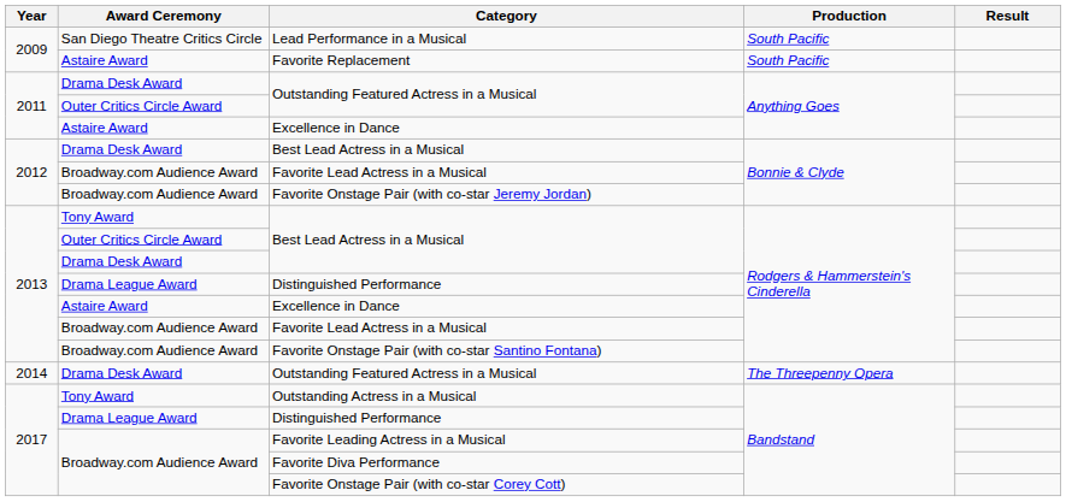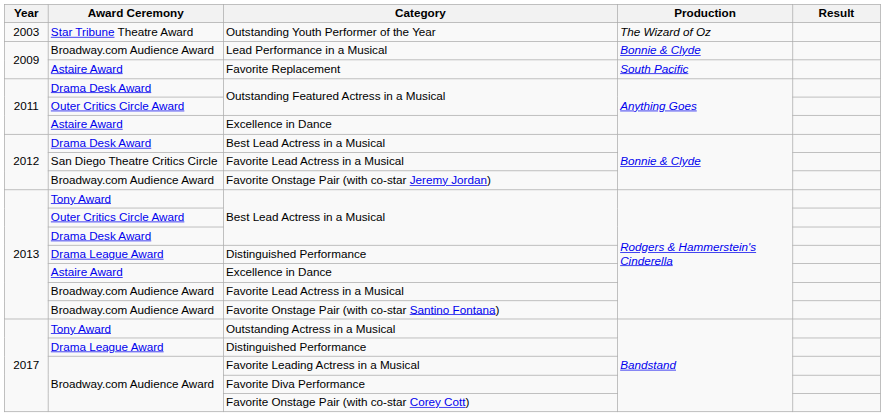 <table class="wikitable" style="width:95%;">
 <tr>
 <th style="width:5%;">Year</th>
 <th style="width:20%;">Award Ceremony</th>
 <th style="width:45%;">Category</th>
 <th style="width:20%;">Production</th>
 <th style="width:10%;">Result</th>
 </tr>
 <tr>
+<td style="text-align:center;">2003</td>
+<td><a href='#'>Star Tribune</a> Theatre Award</td>
+<td>Outstanding Youth Performer of the Year</td>
+<td><em>The Wizard of Oz</em></td>
+<td></td>
+</tr>
+<tr>
 <td rowspan="2" style="text-align:center;">2009</td>
-<td>San Diego Theatre Critics Circle</td>
+<td>Broadway.com Audience Award</td>
 <td>Lead Performance in a Musical</td>
-<td><em><a href='#'>South Pacific</a></em></td>
+<td><em><a href='#'>Bonnie & Clyde</a></em></td>
 <td></td>
 </tr>
 <tr>
 <td><a href='#'>Astaire Award</a></td>
 <td>Favorite Replacement</td>
 <td><em><a href='#'>South Pacific</a></em></td>
 <td></td>
 </tr>
 <tr>
 <td rowspan="3" style="text-align:center;">2011</td>
 <td><a href='#'>Drama Desk Award</a></td>
 <td rowspan=2>Outstanding Featured Actress in a Musical</td>
 <td rowspan=3><em><a href='#'>Anything Goes</a></em></td>
 <td></td>
 </tr>
 <tr>
 <td><a href='#'>Outer Critics Circle Award</a></td>
 <td></td>
 </tr>
 <tr>
 <td><a href='#'>Astaire Award</a></td>
 <td>Excellence in Dance</td>
 <td></td>
 </tr>
 <tr>
 <td rowspan="3" style="text-align:center;">2012</td>
 <td><a href='#'>Drama Desk Award</a></td>
 <td>Best Lead Actress in a Musical</td>
 <td rowspan=3><em><a href='#'>Bonnie & Clyde</a></em></td>
 <td></td>
 </tr>
 <tr>
-<td>Broadway.com Audience Award</td>
+<td>San Diego Theatre Critics Circle</td>
 <td>Favorite Lead Actress in a Musical</td>
 <td></td>
 </tr>
 <tr>
 <td>Broadway.com Audience Award</td>
 <td>Favorite Onstage Pair (with co-star <a href='#'>Jeremy Jordan</a>)</td>
 <td></td>
 </tr>
 <tr>
 <td rowspan="7" style="text-align:center;">2013</td>
 <td><a href='#'>Tony Award</a></td>
 <td rowspan=3>Best Lead Actress in a Musical</td>
 <td rowspan=7><em><a href='#'>Rodgers & Hammerstein's Cinderella</a></em></td>
 <td></td>
 </tr>
 <tr>
 <td><a href='#'>Outer Critics Circle Award</a></td>
 <td></td>
 </tr>
 <tr>
 <td><a href='#'>Drama Desk Award</a></td>
 <td></td>
 </tr>
 <tr>
 <td><a href='#'>Drama League Award</a></td>
 <td>Distinguished Performance</td>
 <td></td>
 </tr>
 <tr>
 <td><a href='#'>Astaire Award</a></td>
 <td>Excellence in Dance</td>
 <td></td>
 </tr>
 <tr>
 <td>Broadway.com Audience Award</td>
 <td>Favorite Lead Actress in a Musical</td>
 <td></td>
 </tr>
 <tr>
 <td>Broadway.com Audience Award</td>
 <td>Favorite Onstage Pair (with co-star <a href='#'>Santino Fontana</a>)</td>
 <td></td>
 </tr>
 <tr>
-<td style="text-align:center;">2014</td>
-<td><a href='#'>Drama Desk Award</a></td>
-<td>Outstanding Featured Actress in a Musical</td>
-<td><em><a href='#'>The Threepenny Opera</a></em></td>
-<td></td>
-</tr>
-<tr>
 <td rowspan="5" style="text-align:center;">2017</td>
 <td><a href='#'>Tony Award</a></td>
 <td>Outstanding Actress in a Musical</td>
 <td rowspan="5"><a href='#'><em>Bandstand</em></a></td>
 <td></td>
 </tr>
 <tr>
 <td><a href='#'>Drama League Award</a></td>
 <td>Distinguished Performance</td>
 <td></td>
 </tr>
 <tr>
 <td rowspan="3">Broadway.com Audience Award</td>
 <td>Favorite Leading Actress in a Musical</td>
 <td></td>
 </tr>
 <tr>
 <td>Favorite Diva Performance</td>
 <td></td>
 </tr>
 <tr>
 <td>Favorite Onstage Pair (with co-star <a href='#'>Corey Cott</a>)</td>
 <td></td>
 </tr>
 </table>
